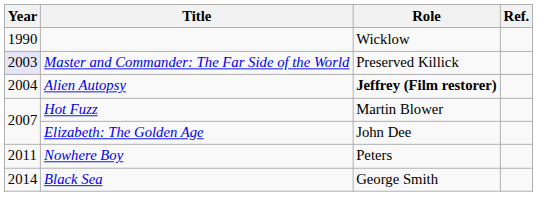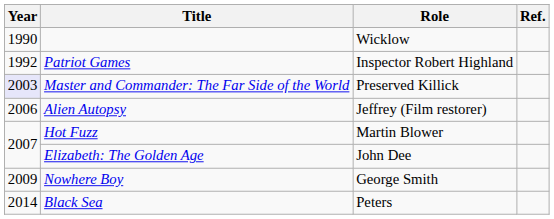 <table class="wikitable sortable">
 <tr>
 <th>Year</th>
 <th>Title</th>
 <th>Role</th>
 <th>Ref.</th>
 </tr>
 <tr>
 <td>1990</td>
 <td><em></em></td>
 <td>Wicklow</td>
 <td></td>
 </tr>
 <tr>
+<td>1992</td>
+<td><em><a href='#'>Patriot Games</a></em></td>
+<td>Inspector Robert Highland</td>
+<td></td>
+</tr>
+<tr>
 <td style="background: lavender;">2003</td>
 <td><em><a href='#'>Master and Commander: The Far Side of the World</a></em></td>
 <td>Preserved Killick</td>
 <td></td>
 </tr>
 <tr>
-<td>2004</td>
+<td>2006</td>
 <td><em><a href='#'>Alien Autopsy</a></em></td>
-<td><strong>Jeffrey (Film restorer)</strong></td>
+<td>Jeffrey (Film restorer)</td>
 <td></td>
 </tr>
 <tr>
 <td rowspan="2">2007</td>
 <td><em><a href='#'>Hot Fuzz</a></em></td>
 <td>Martin Blower</td>
 <td></td>
 </tr>
 <tr>
 <td><em><a href='#'>Elizabeth: The Golden Age</a></em></td>
 <td>John Dee</td>
 <td></td>
 </tr>
 <tr>
-<td>2011</td>
+<td>2009</td>
 <td><em><a href='#'>Nowhere Boy</a></em></td>
-<td>Peters</td>
+<td>George Smith</td>
 <td></td>
 </tr>
 <tr>
 <td>2014</td>
 <td><em><a href='#'>Black Sea</a></em></td>
-<td>George Smith</td>
+<td>Peters</td>
 <td></td>
 </tr>
 </table>
